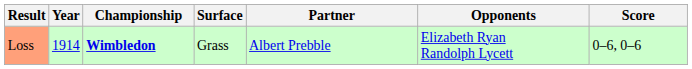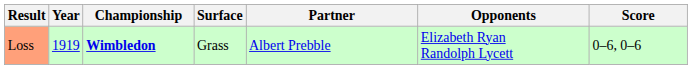 <table class="sortable wikitable">
 <tr>
 <th>Result</th>
 <th>Year</th>
 <th style="width:120px">Championship</th>
 <th style="width:50px">Surface</th>
 <th style="width:190px">Partner</th>
 <th style="width:190px">Opponents</th>
 <th style="width:105px" class="unsortable">Score</th>
 </tr>
 <tr bgcolor= #cfc>
 <td style="background:#ffa07a;">Loss</td>
-<td><a href='#'>1914</a></td>
+<td><a href='#'>1919</a></td>
 <td><strong><a href='#'>Wimbledon</a></strong></td>
 <td>Grass</td>
 <td> <a href='#'>Albert Prebble</a></td>
 <td> <a href='#'>Elizabeth Ryan</a><br> <a href='#'>Randolph Lycett</a></td>
 <td>0–6, 0–6</td>
 </tr>
 </table>
